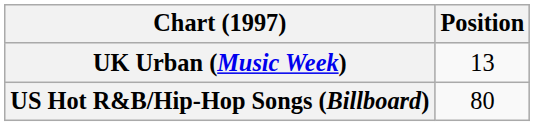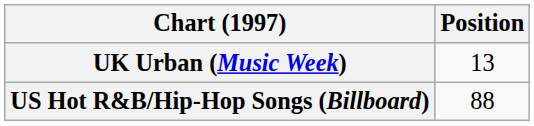 <table class="wikitable plainrowheaders" style="text-align:center">
 <tr>
 <th scope="col">Chart (1997)</th>
 <th scope="col">Position</th>
 </tr>
 <tr>
 <th scope="row">UK Urban (<em><a href='#'>Music Week</a></em>)</th>
 <td>13</td>
 </tr>
 <tr>
 <th scope="row">US Hot R&B/Hip-Hop Songs (<em>Billboard</em>)</th>
-<td>80</td>
+<td>88</td>
 </tr>
 </table>
